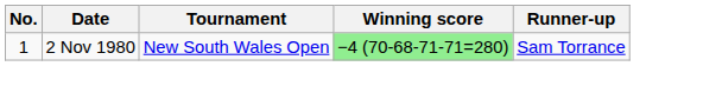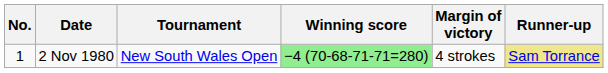 <table class="wikitable" style="font-size:95%;">
 <tr>
 <th>No.</th>
 <th>Date</th>
 <th>Tournament</th>
 <th>Winning score</th>
+<th>Margin of<br>victory</th>
 <th>Runner-up</th>
 </tr>
 <tr>
 <td align=center>1</td>
 <td align=right>2 Nov 1980</td>
 <td><a href='#'>New South Wales Open</a></td>
 <td style="background: lightgreen;">−4 (70-68-71-71=280)</td>
-<td> <a href='#'>Sam Torrance</a></td>
+<td>4 strokes</td>
+<td style="background: khaki;"> <a href='#'>Sam Torrance</a></td>
 </tr>
 </table>
